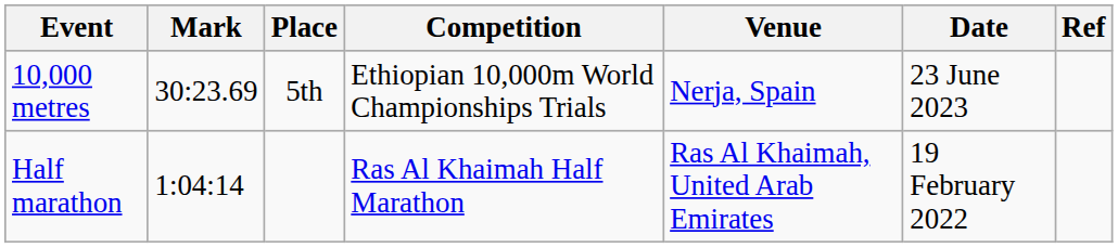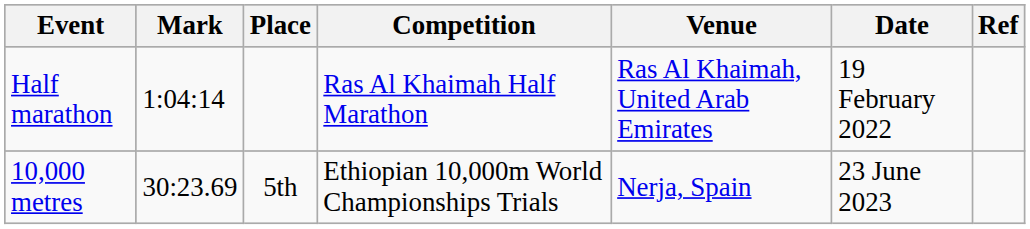 <table class="wikitable">
 <tr>
 <th>Event</th>
 <th>Mark</th>
 <th>Place</th>
 <th>Competition</th>
 <th>Venue</th>
 <th>Date</th>
 <th>Ref</th>
 </tr>
 <tr>
+<td><a href='#'>Half marathon</a></td>
+<td>1:04:14</td>
+<td style="text-align:center;"></td>
+<td><a href='#'>Ras Al Khaimah Half Marathon</a></td>
+<td><a href='#'>Ras Al Khaimah, United Arab Emirates</a></td>
+<td>19 February 2022</td>
+<td></td>
+</tr>
+<tr>
 <td><a href='#'>10,000 metres</a></td>
 <td>30:23.69</td>
 <td style="text-align:center;">5th</td>
 <td>Ethiopian 10,000m World Championships Trials</td>
 <td><a href='#'>Nerja, Spain</a></td>
 <td>23 June 2023</td>
 <td></td>
 </tr>
-<tr>
-<td><a href='#'>Half marathon</a></td>
-<td>1:04:14</td>
-<td style="text-align:center;"></td>
-<td><a href='#'>Ras Al Khaimah Half Marathon</a></td>
-<td><a href='#'>Ras Al Khaimah, United Arab Emirates</a></td>
-<td>19 February 2022</td>
-<td></td>
-</tr>
 </table>
